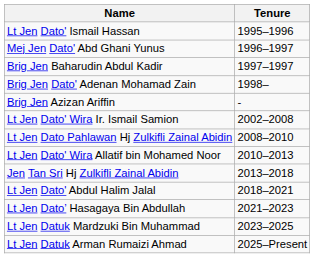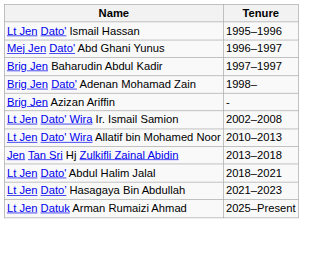 <table class="wikitable">
 <tr>
 <th>Name</th>
 <th>Tenure</th>
 </tr>
 <tr>
 <td><a href='#'>Lt Jen</a> <a href='#'>Dato'</a> Ismail Hassan</td>
 <td>1995–1996</td>
 </tr>
 <tr>
 <td><a href='#'>Mej Jen</a> <a href='#'>Dato'</a> Abd Ghani Yunus</td>
 <td>1996–1997</td>
 </tr>
 <tr>
 <td><a href='#'>Brig Jen</a> Baharudin Abdul Kadir</td>
 <td>1997–1997</td>
 </tr>
 <tr>
 <td><a href='#'>Brig Jen</a> <a href='#'>Dato'</a> Adenan Mohamad Zain</td>
 <td>1998–</td>
 </tr>
 <tr>
 <td><a href='#'>Brig Jen</a> Azizan Ariffin</td>
 <td>-</td>
 </tr>
 <tr>
 <td><a href='#'>Lt Jen</a> <a href='#'>Dato' Wira</a> Ir. Ismail Samion</td>
 <td>2002–2008</td>
 </tr>
 <tr>
-<td><a href='#'>Lt Jen</a> <a href='#'>Dato Pahlawan</a> Hj <a href='#'>Zulkifli Zainal Abidin</a></td>
-<td>2008–2010</td>
-</tr>
-<tr>
 <td><a href='#'>Lt Jen</a> <a href='#'>Dato' Wira</a> Allatif bin Mohamed Noor</td>
 <td>2010–2013</td>
 </tr>
 <tr>
 <td><a href='#'>Jen</a> <a href='#'>Tan Sri</a> Hj <a href='#'>Zulkifli Zainal Abidin</a></td>
 <td>2013–2018</td>
 </tr>
 <tr>
 <td><a href='#'>Lt Jen</a> <a href='#'>Dato'</a> Abdul Halim Jalal</td>
 <td>2018–2021</td>
 </tr>
 <tr>
 <td><a href='#'>Lt Jen</a> <a href='#'>Dato’</a> Hasagaya Bin Abdullah</td>
 <td>2021–2023</td>
 </tr>
 <tr>
-<td><a href='#'>Lt Jen</a> <a href='#'>Datuk</a> Mardzuki Bin Muhammad</td>
-<td>2023–2025</td>
-</tr>
-<tr>
 <td><a href='#'>Lt Jen</a> <a href='#'>Datuk</a> Arman Rumaizi Ahmad</td>
 <td>2025–Present</td>
 </tr>
 </table>
